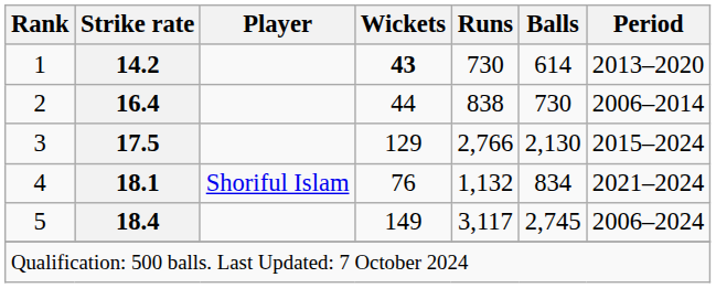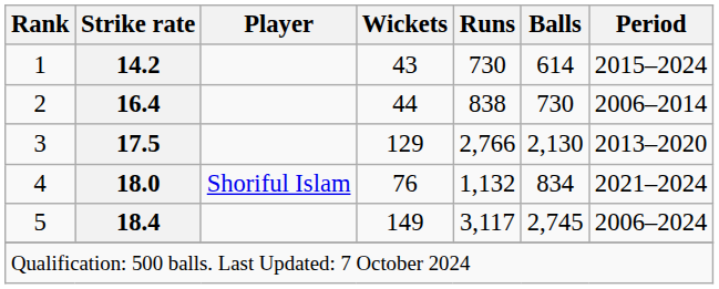 <table class="wikitable plainrowheaders sortable">
 <tr>
 <th scope=col>Rank</th>
 <th scope=col>Strike rate</th>
 <th scope=col>Player</th>
 <th scope=col>Wickets</th>
 <th scope=col>Runs</th>
 <th scope=col>Balls</th>
 <th scope=col>Period</th>
 </tr>
 <tr>
 <td align=center>1</td>
 <th scope=row style=text-align:center;>14.2</th>
 <td></td>
-<td align=center><strong>43</strong></td>
+<td align=center>43</td>
 <td align=center>730</td>
 <td align=center>614</td>
-<td>2013–2020</td>
+<td>2015–2024</td>
 </tr>
 <tr>
 <td align=center>2</td>
 <th scope=row style=text-align:center;>16.4</th>
 <td></td>
 <td align=center>44</td>
 <td align=center>838</td>
 <td align=center>730</td>
 <td>2006–2014</td>
 </tr>
 <tr>
 <td align=center>3</td>
 <th scope=row style=text-align:center;>17.5</th>
 <td></td>
 <td align=center>129</td>
 <td align=center>2,766</td>
 <td align=center>2,130</td>
-<td>2015–2024</td>
+<td>2013–2020</td>
 </tr>
 <tr>
 <td align=center>4</td>
-<th scope=row style=text-align:center;>18.1</th>
+<th scope=row style=text-align:center;>18.0</th>
 <td><a href='#'>Shoriful Islam</a></td>
 <td align=center>76</td>
 <td align=center>1,132</td>
 <td align=center>834</td>
 <td>2021–2024</td>
 </tr>
 <tr>
 <td align=center>5</td>
 <th scope=row style=text-align:center;>18.4</th>
 <td></td>
 <td align=center>149</td>
 <td align=center>3,117</td>
 <td align=center>2,745</td>
 <td>2006–2024</td>
 </tr>
 <tr>
 </tr>
 <tr class=sortbottom>
 <td colspan=7><small>Qualification: 500 balls. Last Updated: 7 October 2024</small></td>
 </tr>
 </table>
